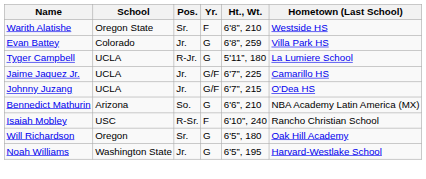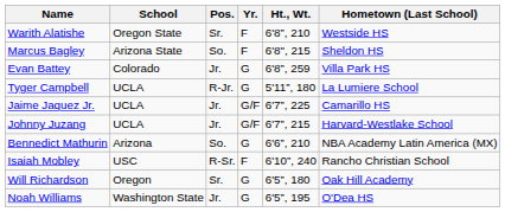 <table class="wikitable">
 <tr>
 <th>Name</th>
 <th>School</th>
 <th>Pos.</th>
 <th>Yr.</th>
 <th>Ht., Wt.</th>
 <th>Hometown (Last School)</th>
 </tr>
 <tr>
 <td><a href='#'>Warith Alatishe</a></td>
 <td>Oregon State</td>
 <td>Sr.</td>
 <td>F</td>
 <td>6'8”, 210</td>
 <td><a href='#'>Westside HS</a></td>
+</tr>
+<tr>
+<td><a href='#'>Marcus Bagley</a></td>
+<td>Arizona State</td>
+<td>So.</td>
+<td>F</td>
+<td>6'8", 215</td>
+<td><a href='#'>Sheldon HS</a></td>
 </tr>
 <tr>
 <td><a href='#'>Evan Battey</a></td>
 <td>Colorado</td>
 <td>Jr.</td>
 <td>G</td>
 <td>6'8”, 259</td>
 <td><a href='#'>Villa Park HS</a></td>
 </tr>
 <tr>
 <td><a href='#'>Tyger Campbell</a></td>
 <td>UCLA</td>
 <td>R-Jr.</td>
 <td>G</td>
 <td>5'11”, 180</td>
 <td><a href='#'>La Lumiere School</a></td>
 </tr>
 <tr>
 <td><a href='#'>Jaime Jaquez Jr.</a></td>
 <td>UCLA</td>
 <td>Jr.</td>
 <td>G/F</td>
 <td>6'7”, 225</td>
 <td><a href='#'>Camarillo HS</a></td>
 </tr>
 <tr>
 <td><a href='#'>Johnny Juzang</a></td>
 <td>UCLA</td>
 <td>Jr.</td>
 <td>G/F</td>
 <td>6'7”, 215</td>
-<td><a href='#'>O'Dea HS</a></td>
+<td><a href='#'>Harvard-Westlake School</a></td>
 </tr>
 <tr>
 <td><a href='#'>Bennedict Mathurin</a></td>
 <td>Arizona</td>
 <td>So.</td>
 <td>G</td>
 <td>6'6”, 210</td>
 <td>NBA Academy Latin America (MX)</td>
 </tr>
 <tr>
 <td><a href='#'>Isaiah Mobley</a></td>
 <td>USC</td>
 <td>R-Sr.</td>
 <td>F</td>
 <td>6'10”, 240</td>
 <td>Rancho Christian School</td>
 </tr>
 <tr>
 <td><a href='#'>Will Richardson</a></td>
 <td>Oregon</td>
 <td>Sr.</td>
 <td>G</td>
 <td>6'5”, 180</td>
 <td><a href='#'>Oak Hill Academy</a></td>
 </tr>
 <tr>
 <td><a href='#'>Noah Williams</a></td>
 <td>Washington State</td>
 <td>Jr.</td>
 <td>G</td>
 <td>6'5”, 195</td>
-<td><a href='#'>Harvard-Westlake School</a></td>
+<td><a href='#'>O'Dea HS</a></td>
 </tr>
 </table>
